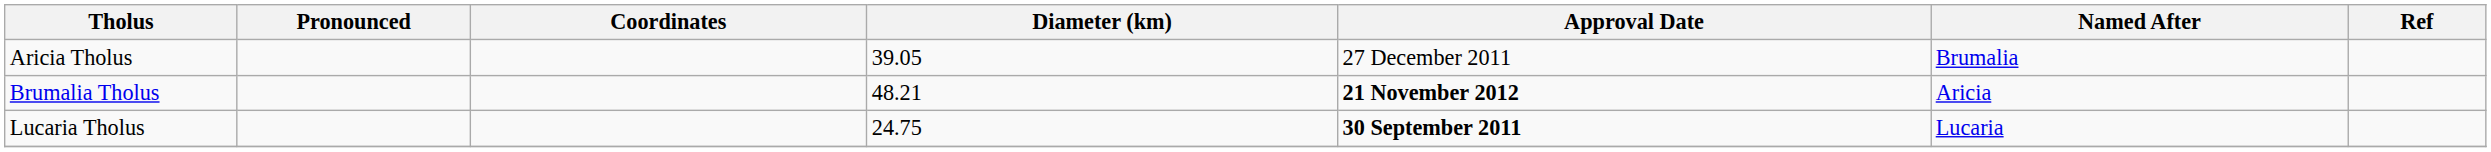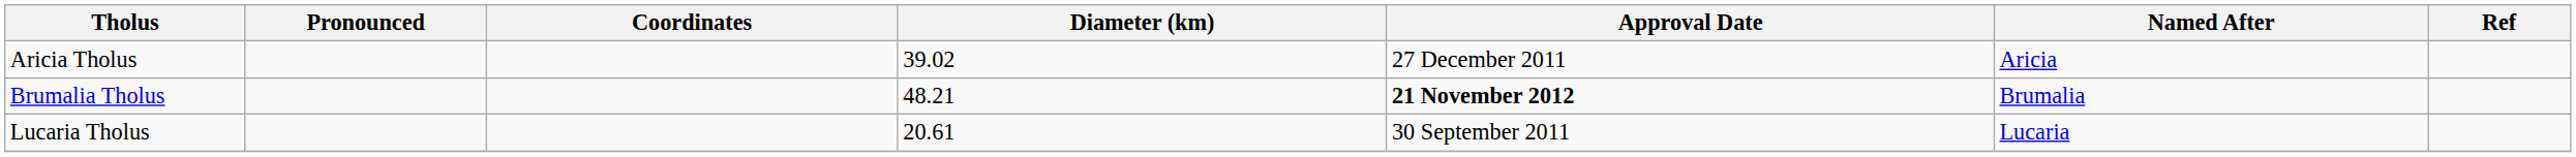 <table class="wikitable" style="min-width: 90%;">
 <tr>
 <th style="width:10em">Tholus</th>
 <th style="width:10em">Pronounced</th>
 <th>Coordinates</th>
 <th>Diameter (km)</th>
 <th>Approval Date</th>
 <th>Named After</th>
 <th>Ref</th>
 </tr>
 <tr>
 <td>Aricia Tholus</td>
 <td></td>
 <td></td>
-<td>39.05</td>
+<td>39.02</td>
 <td>27 December 2011</td>
-<td><a href='#'>Brumalia</a></td>
+<td><a href='#'>Aricia</a></td>
 <td></td>
 </tr>
 <tr>
 <td><a href='#'>Brumalia Tholus</a></td>
 <td></td>
 <td></td>
 <td>48.21</td>
 <td><strong>21 November 2012</strong></td>
-<td><a href='#'>Aricia</a></td>
+<td><a href='#'>Brumalia</a></td>
 <td></td>
 </tr>
 <tr>
 <td>Lucaria Tholus</td>
 <td></td>
 <td></td>
-<td>24.75</td>
-<td><strong>30 September 2011</strong></td>
+<td>20.61</td>
+<td>30 September 2011</td>
 <td><a href='#'>Lucaria</a></td>
 <td></td>
 </tr>
 <tr>
 </tr>
 </table>
